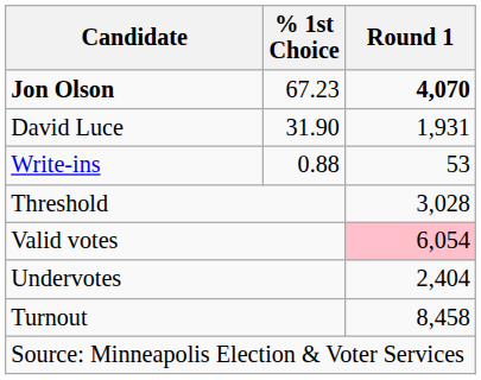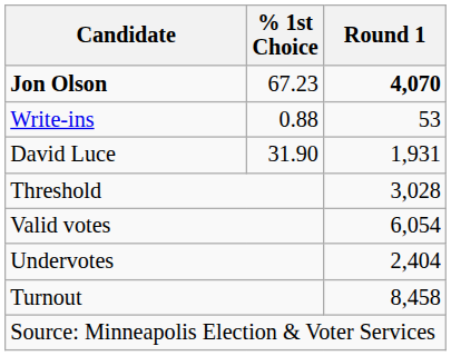 <table class="wikitable">
 <tr>
 <th style="width:165px">Candidate</th>
 <th>% 1st<br>Choice</th>
 <th style="width:80px">Round 1</th>
 </tr>
 <tr>
 <td><strong>Jon Olson</strong></td>
 <td align="right">67.23</td>
 <td align="right"><strong>4,070</strong></td>
 </tr>
 <tr>
+<td><a href='#'>Write-ins</a></td>
+<td align="right">0.88</td>
+<td align="right">53</td>
+</tr>
+<tr>
 <td>David Luce</td>
 <td align="right">31.90</td>
 <td align="right">1,931</td>
-</tr>
-<tr>
-<td><a href='#'>Write-ins</a></td>
-<td align="right">0.88</td>
-<td align="right">53</td>
 </tr>
 <tr>
 <td colspan="2">Threshold</td>
 <td align="right">3,028</td>
 </tr>
 <tr>
 <td colspan="2">Valid votes</td>
-<td align="right" style="background: pink;">6,054</td>
+<td align="right">6,054</td>
 </tr>
 <tr>
 <td colspan="2">Undervotes</td>
 <td align="right">2,404</td>
 </tr>
 <tr>
 <td colspan="2">Turnout</td>
 <td align="right">8,458</td>
 </tr>
 <tr>
 <td colspan="3">Source: Minneapolis Election & Voter Services</td>
 </tr>
 </table>
